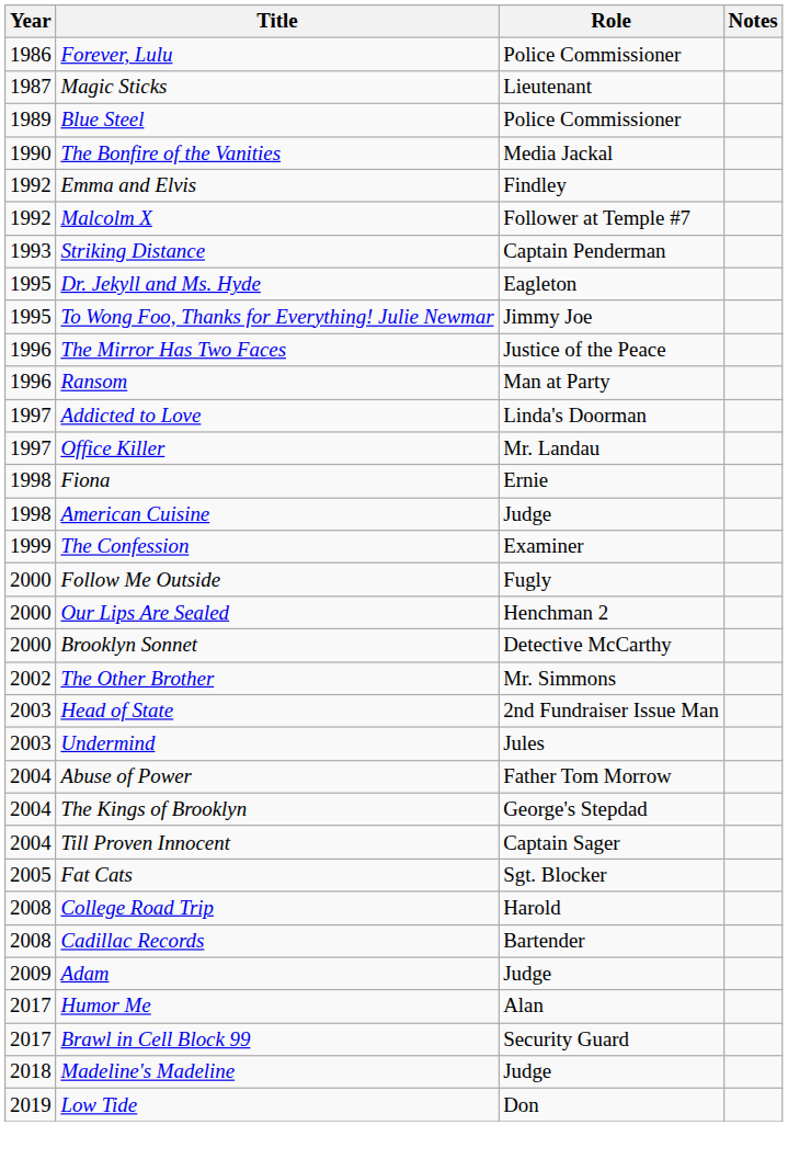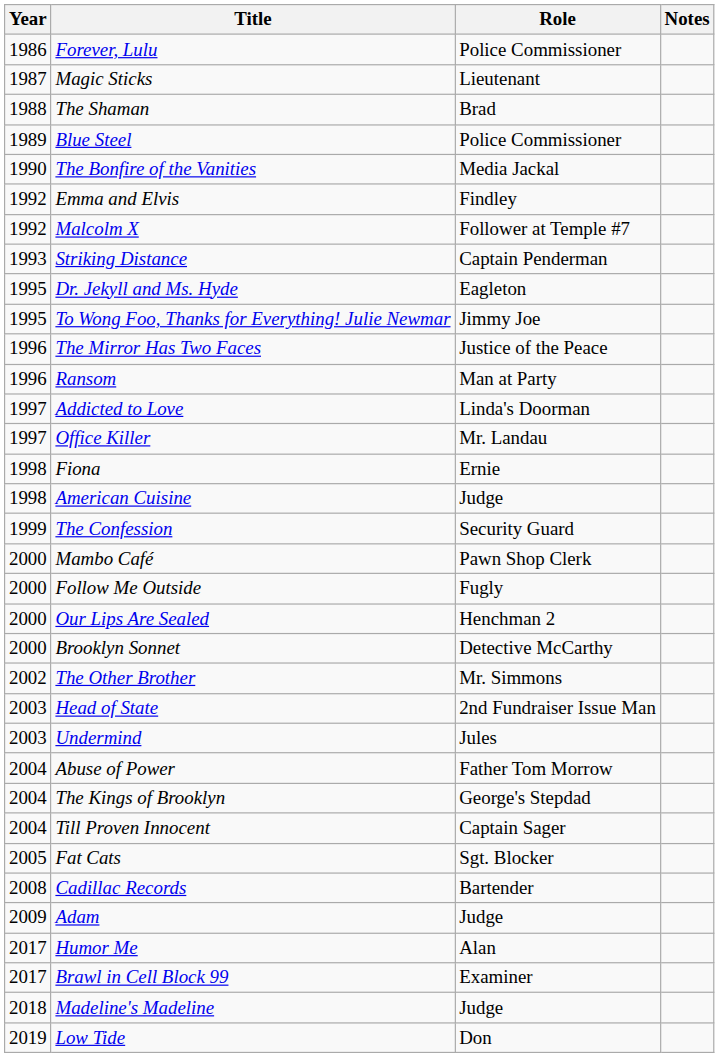 <table class="wikitable sortable">
 <tr>
 <th>Year</th>
 <th>Title</th>
 <th>Role</th>
 <th>Notes</th>
 </tr>
 <tr>
 <td>1986</td>
 <td><a href='#'><em>Forever, Lulu</em></a></td>
 <td>Police Commissioner</td>
 <td></td>
 </tr>
 <tr>
 <td>1987</td>
 <td><em>Magic Sticks</em></td>
 <td>Lieutenant</td>
+<td></td>
+</tr>
+<tr>
+<td>1988</td>
+<td><em>The Shaman</em></td>
+<td>Brad</td>
 <td></td>
 </tr>
 <tr>
 <td>1989</td>
 <td><a href='#'><em>Blue Steel</em></a></td>
 <td>Police Commissioner</td>
 <td></td>
 </tr>
 <tr>
 <td>1990</td>
 <td><a href='#'><em>The Bonfire of the Vanities</em></a></td>
 <td>Media Jackal</td>
 <td></td>
 </tr>
 <tr>
 <td>1992</td>
 <td><em>Emma and Elvis</em></td>
 <td>Findley</td>
 <td></td>
 </tr>
 <tr>
 <td>1992</td>
 <td><a href='#'><em>Malcolm X</em></a></td>
 <td>Follower at Temple #7</td>
 <td></td>
 </tr>
 <tr>
 <td>1993</td>
 <td><em><a href='#'>Striking Distance</a></em></td>
 <td>Captain Penderman</td>
 <td></td>
 </tr>
 <tr>
 <td>1995</td>
 <td><em><a href='#'>Dr. Jekyll and Ms. Hyde</a></em></td>
 <td>Eagleton</td>
 <td></td>
 </tr>
 <tr>
 <td>1995</td>
 <td><em><a href='#'>To Wong Foo, Thanks for Everything! Julie Newmar</a></em></td>
 <td>Jimmy Joe</td>
 <td></td>
 </tr>
 <tr>
 <td>1996</td>
 <td><em><a href='#'>The Mirror Has Two Faces</a></em></td>
 <td>Justice of the Peace</td>
 <td></td>
 </tr>
 <tr>
 <td>1996</td>
 <td><a href='#'><em>Ransom</em></a></td>
 <td>Man at Party</td>
 <td></td>
 </tr>
 <tr>
 <td>1997</td>
 <td><a href='#'><em>Addicted to Love</em></a></td>
 <td>Linda's Doorman</td>
 <td></td>
 </tr>
 <tr>
 <td>1997</td>
 <td><em><a href='#'>Office Killer</a></em></td>
 <td>Mr. Landau</td>
 <td></td>
 </tr>
 <tr>
 <td>1998</td>
 <td><em>Fiona</em></td>
 <td>Ernie</td>
 <td></td>
 </tr>
 <tr>
 <td>1998</td>
 <td><a href='#'><em>American Cuisine</em></a></td>
 <td>Judge</td>
 <td></td>
 </tr>
 <tr>
 <td>1999</td>
 <td><a href='#'><em>The Confession</em></a></td>
-<td>Examiner</td>
+<td>Security Guard</td>
+<td></td>
+</tr>
+<tr>
+<td>2000</td>
+<td><em>Mambo Café</em></td>
+<td>Pawn Shop Clerk</td>
 <td></td>
 </tr>
 <tr>
 <td>2000</td>
 <td><em>Follow Me Outside</em></td>
 <td>Fugly</td>
 <td></td>
 </tr>
 <tr>
 <td>2000</td>
 <td><a href='#'><em>Our Lips Are Sealed</em></a></td>
 <td>Henchman 2</td>
 <td></td>
 </tr>
 <tr>
 <td>2000</td>
 <td><em>Brooklyn Sonnet</em></td>
 <td>Detective McCarthy</td>
 <td></td>
 </tr>
 <tr>
 <td>2002</td>
 <td><em><a href='#'>The Other Brother</a></em></td>
 <td>Mr. Simmons</td>
 <td></td>
 </tr>
 <tr>
 <td>2003</td>
 <td><a href='#'><em>Head of State</em></a></td>
 <td>2nd Fundraiser Issue Man</td>
 <td></td>
 </tr>
 <tr>
 <td>2003</td>
 <td><a href='#'><em>Undermind</em></a></td>
 <td>Jules</td>
 <td></td>
 </tr>
 <tr>
 <td>2004</td>
 <td><em>Abuse of Power</em></td>
 <td>Father Tom Morrow</td>
 <td></td>
 </tr>
 <tr>
 <td>2004</td>
 <td><em>The Kings of Brooklyn</em></td>
 <td>George's Stepdad</td>
 <td></td>
 </tr>
 <tr>
 <td>2004</td>
 <td><em>Till Proven Innocent</em></td>
 <td>Captain Sager</td>
 <td></td>
 </tr>
 <tr>
 <td>2005</td>
 <td><em>Fat Cats</em></td>
 <td>Sgt. Blocker</td>
 <td></td>
 </tr>
 <tr>
 <td>2008</td>
-<td><em><a href='#'>College Road Trip</a></em></td>
-<td>Harold</td>
-<td></td>
-</tr>
-<tr>
-<td>2008</td>
 <td><em><a href='#'>Cadillac Records</a></em></td>
 <td>Bartender</td>
 <td></td>
 </tr>
 <tr>
 <td>2009</td>
 <td><a href='#'><em>Adam</em></a></td>
 <td>Judge</td>
 <td></td>
 </tr>
 <tr>
 <td>2017</td>
 <td><a href='#'><em>Humor Me</em></a></td>
 <td>Alan</td>
 <td></td>
 </tr>
 <tr>
 <td>2017</td>
 <td><em><a href='#'>Brawl in Cell Block 99</a></em></td>
-<td>Security Guard</td>
+<td>Examiner</td>
 <td></td>
 </tr>
 <tr>
 <td>2018</td>
 <td><em><a href='#'>Madeline's Madeline</a></em></td>
 <td>Judge</td>
 <td></td>
 </tr>
 <tr>
 <td>2019</td>
 <td><em><a href='#'>Low Tide</a></em></td>
 <td>Don</td>
 <td></td>
 </tr>
 </table>
